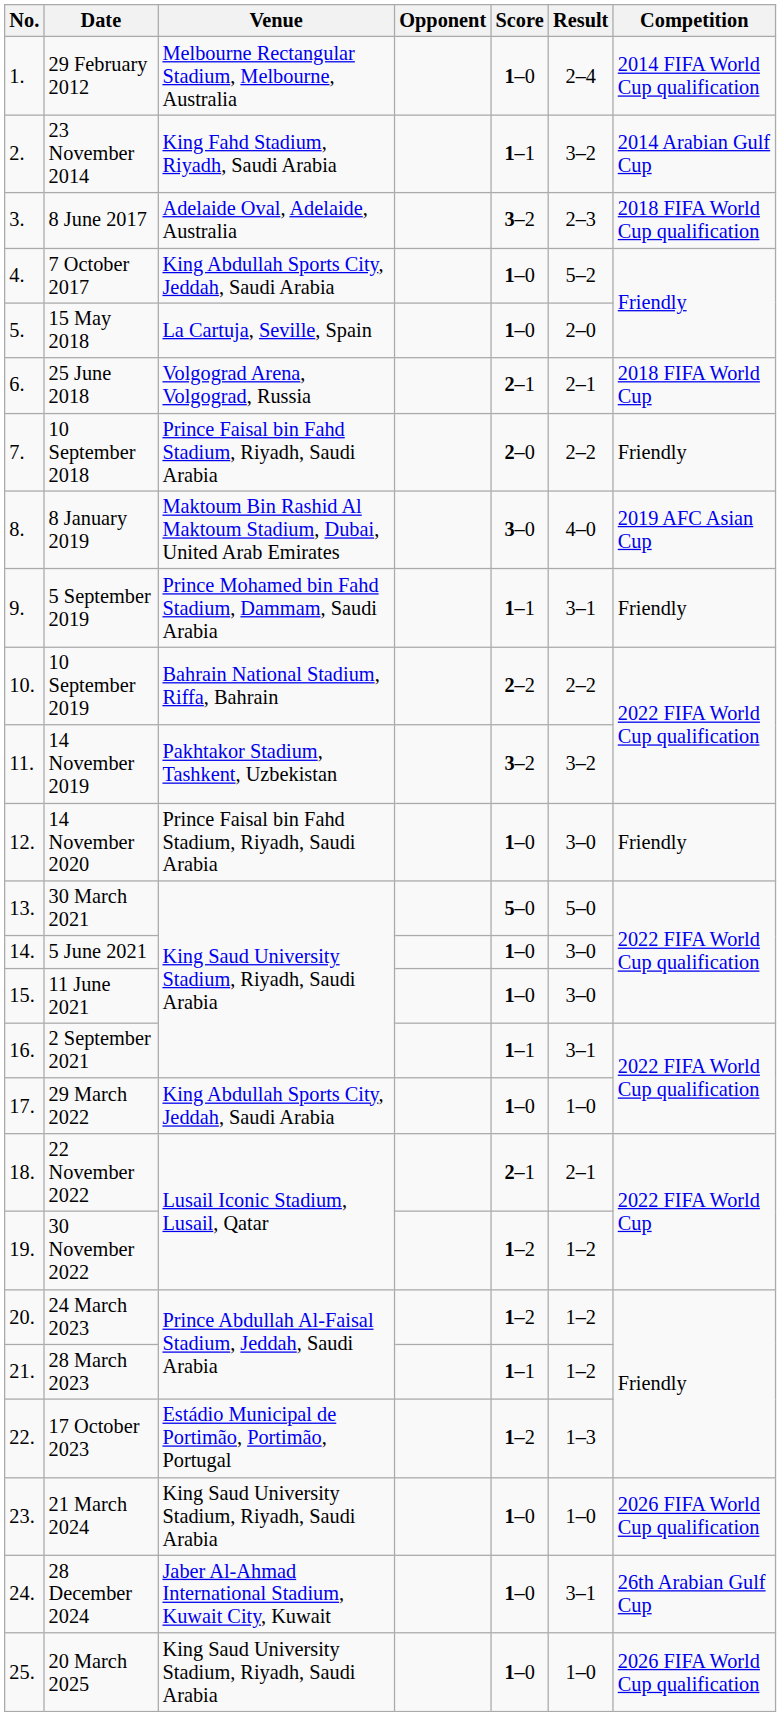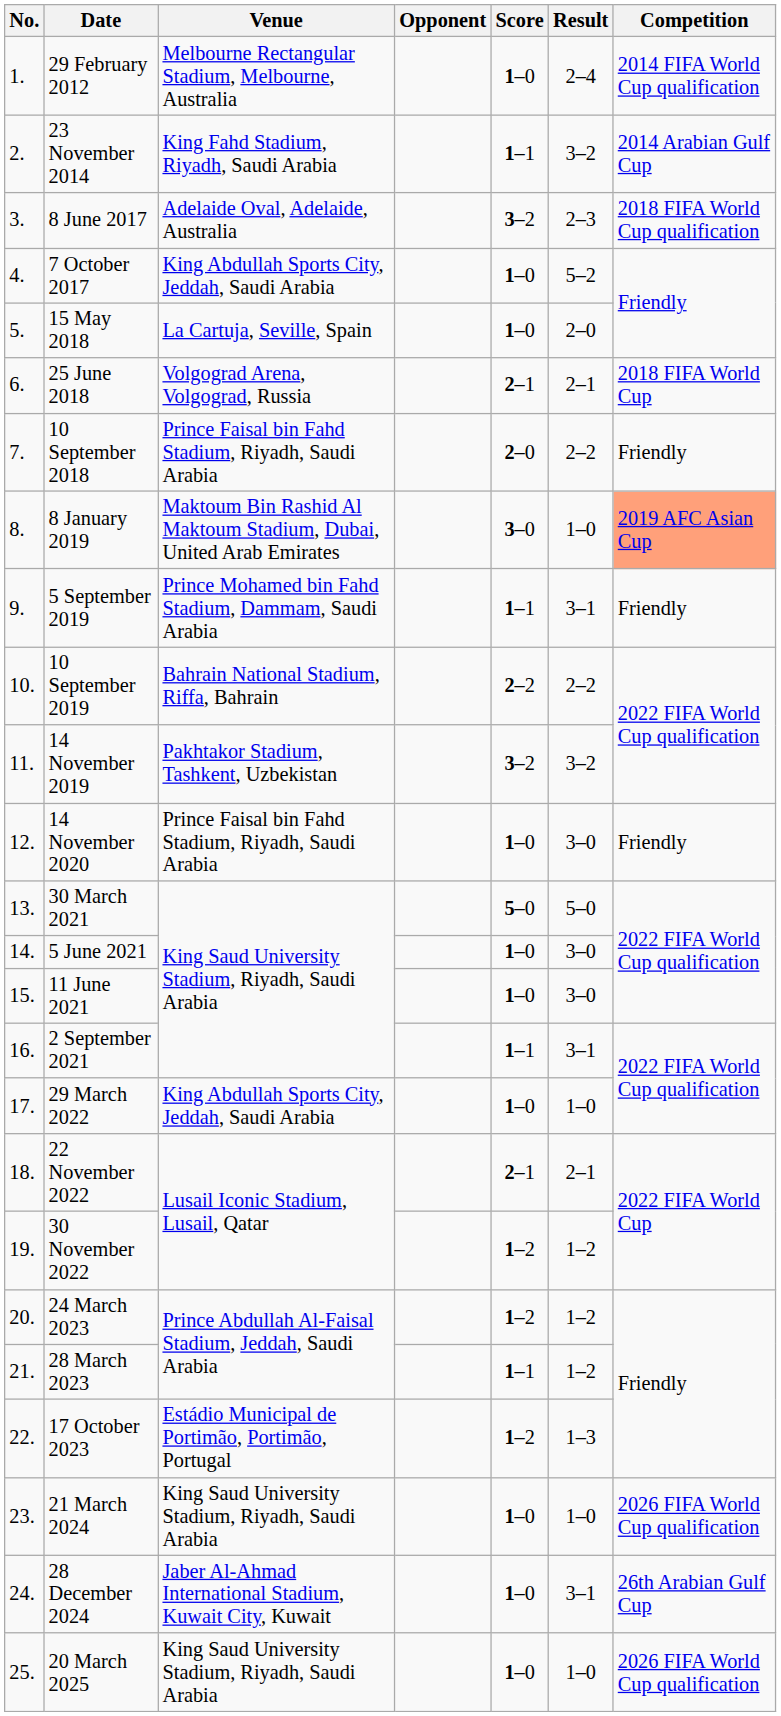 <table class="wikitable">
 <tr>
 <th>No.</th>
 <th>Date</th>
 <th>Venue</th>
 <th>Opponent</th>
 <th>Score</th>
 <th>Result</th>
 <th>Competition</th>
 </tr>
 <tr>
 <td>1.</td>
 <td>29 February 2012</td>
 <td><a href='#'>Melbourne Rectangular Stadium</a>, <a href='#'>Melbourne</a>, Australia</td>
 <td></td>
 <td align=center><strong>1</strong>–0</td>
 <td align=center>2–4</td>
 <td><a href='#'>2014 FIFA World Cup qualification</a></td>
 </tr>
 <tr>
 <td>2.</td>
 <td>23 November 2014</td>
 <td><a href='#'>King Fahd Stadium</a>, <a href='#'>Riyadh</a>, Saudi Arabia</td>
 <td></td>
 <td align=center><strong>1</strong>–1</td>
 <td align=center>3–2</td>
 <td><a href='#'>2014 Arabian Gulf Cup</a></td>
 </tr>
 <tr>
 <td>3.</td>
 <td>8 June 2017</td>
 <td><a href='#'>Adelaide Oval</a>, <a href='#'>Adelaide</a>, Australia</td>
 <td></td>
 <td align=center><strong>3</strong>–2</td>
 <td align=center>2–3</td>
 <td><a href='#'>2018 FIFA World Cup qualification</a></td>
 </tr>
 <tr>
 <td>4.</td>
 <td>7 October 2017</td>
 <td><a href='#'>King Abdullah Sports City</a>, <a href='#'>Jeddah</a>, Saudi Arabia</td>
 <td></td>
 <td align=center><strong>1</strong>–0</td>
 <td align=center>5–2</td>
 <td rowspan=2><a href='#'>Friendly</a></td>
 </tr>
 <tr>
 <td>5.</td>
 <td>15 May 2018</td>
 <td><a href='#'>La Cartuja</a>, <a href='#'>Seville</a>, Spain</td>
 <td></td>
 <td align=center><strong>1</strong>–0</td>
 <td align=center>2–0</td>
 </tr>
 <tr>
 <td>6.</td>
 <td>25 June 2018</td>
 <td><a href='#'>Volgograd Arena</a>, <a href='#'>Volgograd</a>, Russia</td>
 <td></td>
 <td align=center><strong>2</strong>–1</td>
 <td align=center>2–1</td>
 <td><a href='#'>2018 FIFA World Cup</a></td>
 </tr>
 <tr>
 <td>7.</td>
 <td>10 September 2018</td>
 <td><a href='#'>Prince Faisal bin Fahd Stadium</a>, Riyadh, Saudi Arabia</td>
 <td></td>
 <td align=center><strong>2</strong>–0</td>
 <td align=center>2–2</td>
 <td>Friendly</td>
 </tr>
 <tr>
 <td>8.</td>
 <td>8 January 2019</td>
 <td><a href='#'>Maktoum Bin Rashid Al Maktoum Stadium</a>, <a href='#'>Dubai</a>, United Arab Emirates</td>
 <td></td>
 <td align=center><strong>3</strong>–0</td>
-<td align=center>4–0</td>
-<td><a href='#'>2019 AFC Asian Cup</a></td>
+<td align=center>1–0</td>
+<td style="background: lightsalmon;"><a href='#'>2019 AFC Asian Cup</a></td>
 </tr>
 <tr>
 <td>9.</td>
 <td>5 September 2019</td>
 <td><a href='#'>Prince Mohamed bin Fahd Stadium</a>, <a href='#'>Dammam</a>, Saudi Arabia</td>
 <td></td>
 <td align=center><strong>1</strong>–1</td>
 <td align="center">3–1</td>
 <td>Friendly</td>
 </tr>
 <tr>
 <td>10.</td>
 <td>10 September 2019</td>
 <td><a href='#'>Bahrain National Stadium</a>, <a href='#'>Riffa</a>, Bahrain</td>
 <td></td>
 <td align=center><strong>2</strong>–2</td>
 <td align=center>2–2</td>
 <td rowspan=2><a href='#'>2022 FIFA World Cup qualification</a></td>
 </tr>
 <tr>
 <td>11.</td>
 <td>14 November 2019</td>
 <td><a href='#'>Pakhtakor Stadium</a>, <a href='#'>Tashkent</a>, Uzbekistan</td>
 <td></td>
 <td align=center><strong>3</strong>–2</td>
 <td align=center>3–2</td>
 </tr>
 <tr>
 <td>12.</td>
 <td>14 November 2020</td>
 <td>Prince Faisal bin Fahd Stadium, Riyadh, Saudi Arabia</td>
 <td></td>
 <td align=center><strong>1</strong>–0</td>
 <td align=center>3–0</td>
 <td>Friendly</td>
 </tr>
 <tr>
 <td>13.</td>
 <td>30 March 2021</td>
 <td rowspan=4><a href='#'>King Saud University Stadium</a>, Riyadh, Saudi Arabia</td>
 <td></td>
 <td align=center><strong>5</strong>–0</td>
 <td align=center>5–0</td>
 <td rowspan=3><a href='#'>2022 FIFA World Cup qualification</a></td>
 </tr>
 <tr>
 <td>14.</td>
 <td>5 June 2021</td>
 <td></td>
 <td align=center><strong>1</strong>–0</td>
 <td align=center>3–0</td>
 </tr>
 <tr>
 <td>15.</td>
 <td>11 June 2021</td>
 <td></td>
 <td align=center><strong>1</strong>–0</td>
 <td align=center>3–0</td>
 </tr>
 <tr>
 <td>16.</td>
 <td>2 September 2021</td>
 <td></td>
 <td align=center><strong>1</strong>–1</td>
 <td align=center>3–1</td>
 <td rowspan=2><a href='#'>2022 FIFA World Cup qualification</a></td>
 </tr>
 <tr>
 <td>17.</td>
 <td>29 March 2022</td>
 <td><a href='#'>King Abdullah Sports City</a>, <a href='#'>Jeddah</a>, Saudi Arabia</td>
 <td></td>
 <td align=center><strong>1</strong>–0</td>
 <td align=center>1–0</td>
 </tr>
 <tr>
 <td>18.</td>
 <td>22 November 2022</td>
 <td rowspan=2><a href='#'>Lusail Iconic Stadium</a>, <a href='#'>Lusail</a>, Qatar</td>
 <td></td>
 <td align=center><strong>2</strong>–1</td>
 <td align=center>2–1</td>
 <td rowspan=2><a href='#'>2022 FIFA World Cup</a></td>
 </tr>
 <tr>
 <td>19.</td>
 <td>30 November 2022</td>
 <td></td>
 <td align=center><strong>1</strong>–2</td>
 <td align=center>1–2</td>
 </tr>
 <tr>
 <td>20.</td>
 <td>24 March 2023</td>
 <td rowspan=2><a href='#'>Prince Abdullah Al-Faisal Stadium</a>, <a href='#'>Jeddah</a>, Saudi Arabia</td>
 <td></td>
 <td align=center><strong>1</strong>–2</td>
 <td align=center>1–2</td>
 <td rowspan=3>Friendly</td>
 </tr>
 <tr>
 <td>21.</td>
 <td>28 March 2023</td>
 <td></td>
 <td align=center><strong>1</strong>–1</td>
 <td align=center>1–2</td>
 </tr>
 <tr>
 <td>22.</td>
 <td>17 October 2023</td>
 <td><a href='#'>Estádio Municipal de Portimão</a>, <a href='#'>Portimão</a>, Portugal</td>
 <td></td>
 <td align=center><strong>1</strong>–2</td>
 <td align=center>1–3</td>
 </tr>
 <tr>
 <td>23.</td>
 <td>21 March 2024</td>
 <td>King Saud University Stadium, Riyadh, Saudi Arabia</td>
 <td></td>
 <td align=center><strong>1</strong>–0</td>
 <td align=center>1–0</td>
 <td><a href='#'>2026 FIFA World Cup qualification</a></td>
 </tr>
 <tr>
 <td>24.</td>
 <td>28 December 2024</td>
 <td><a href='#'>Jaber Al-Ahmad International Stadium</a>, <a href='#'>Kuwait City</a>, Kuwait</td>
 <td></td>
 <td align="center"><strong>1</strong>–0</td>
 <td align="center">3–1</td>
 <td><a href='#'>26th Arabian Gulf Cup</a></td>
 </tr>
 <tr>
 <td>25.</td>
 <td>20 March 2025</td>
 <td>King Saud University Stadium, Riyadh, Saudi Arabia</td>
 <td></td>
 <td align=center><strong>1</strong>–0</td>
 <td align=center>1–0</td>
 <td><a href='#'>2026 FIFA World Cup qualification</a></td>
 </tr>
 </table>
